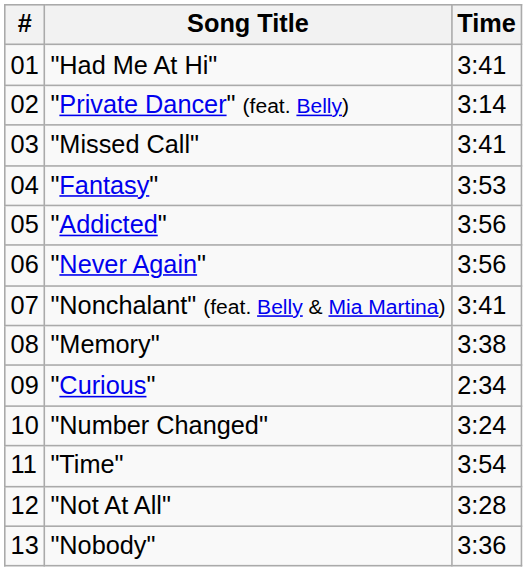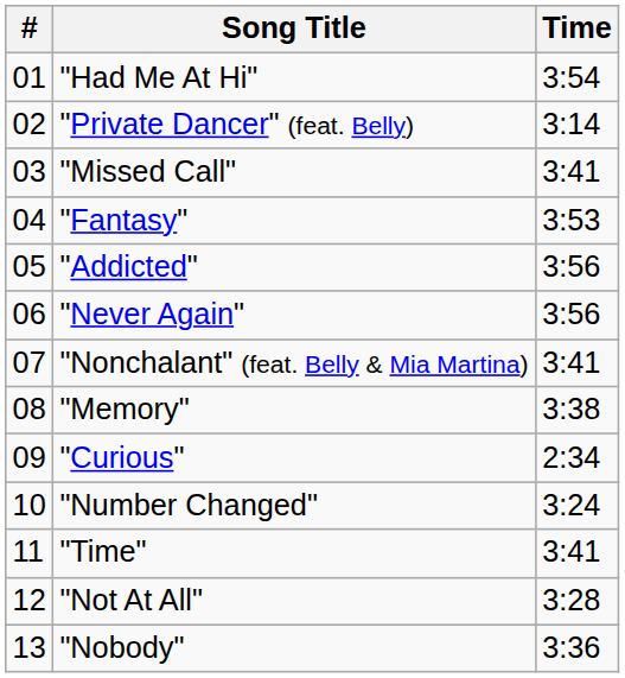 <table class="wikitable">
 <tr>
 <th>#</th>
 <th>Song Title</th>
 <th>Time</th>
 </tr>
 <tr>
 <td>01</td>
 <td>"Had Me At Hi"</td>
-<td>3:41</td>
+<td>3:54</td>
 </tr>
 <tr>
 <td>02</td>
 <td>"<a href='#'>Private Dancer</a>" <small>(feat. <a href='#'>Belly</a>)</small></td>
 <td>3:14</td>
 </tr>
 <tr>
 <td>03</td>
 <td>"Missed Call"</td>
 <td>3:41</td>
 </tr>
 <tr>
 <td>04</td>
 <td>"<a href='#'>Fantasy</a>"</td>
 <td>3:53</td>
 </tr>
 <tr>
 <td>05</td>
 <td>"<a href='#'>Addicted</a>"</td>
 <td>3:56</td>
 </tr>
 <tr>
 <td>06</td>
 <td>"<a href='#'>Never Again</a>"</td>
 <td>3:56</td>
 </tr>
 <tr>
 <td>07</td>
 <td>"Nonchalant" <small>(feat. <a href='#'>Belly</a> & <a href='#'>Mia Martina</a>)</small></td>
 <td>3:41</td>
 </tr>
 <tr>
 <td>08</td>
 <td>"Memory"</td>
 <td>3:38</td>
 </tr>
 <tr>
 <td>09</td>
 <td>"<a href='#'>Curious</a>"</td>
 <td>2:34</td>
 </tr>
 <tr>
 <td>10</td>
 <td>"Number Changed"</td>
 <td>3:24</td>
 </tr>
 <tr>
 <td>11</td>
 <td>"Time"</td>
-<td>3:54</td>
+<td>3:41</td>
 </tr>
 <tr>
 <td>12</td>
 <td>"Not At All"</td>
 <td>3:28</td>
 </tr>
 <tr>
 <td>13</td>
 <td>"Nobody"</td>
 <td>3:36</td>
 </tr>
 </table>
